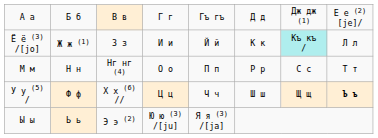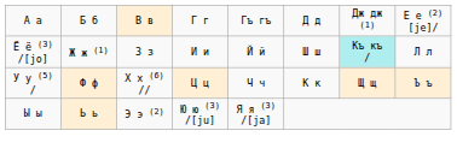 <table class="wikitable">
 <tr>
 <td style="width:5em; text-align:center; padding: 3px;">А а <br> </td>
 <td style="width:5em; text-align:center; padding: 3px;">Б б <br> </td>
 <td style="width:5em; text-align:center; padding: 3px;" bgcolor="#FFEFD5">В в <br> </td>
 <td style="width:5em; text-align:center; padding: 3px;">Г г <br> </td>
 <td style="width:5em; text-align:center; padding: 3px;">Гъ гъ <br> </td>
 <td style="width:5em; text-align:center; padding: 3px;">Д д <br> </td>
 <td style="width:5em; text-align:center; padding: 3px;">Дж дж <sup>(1)</sup><br> </td>
 <td style="width:5em; text-align:center; padding: 3px;">Е е <sup>(2)</sup><br> [je]/</td>
 </tr>
 <tr>
 <td style="width:5em; text-align:center; padding: 3px;">Ё ё <sup>(3)</sup><br> /[jo]</td>
 <td style="width:5em; text-align:center; padding: 3px;">Ж ж <sup>(1)</sup> <br> </td>
 <td style="width:5em; text-align:center; padding: 3px;">З з <br> </td>
 <td style="width:5em; text-align:center; padding: 3px;">И и <br> </td>
 <td style="width:5em; text-align:center; padding: 3px;">Й й <br> </td>
-<td style="width:5em; text-align:center; padding: 3px;">К к <br> </td>
+<td style="width:5em; text-align:center; padding: 3px;">Ш ш <br> </td>
 <td style="background: paleturquoise; width:5em; text-align:center; padding: 3px;">Къ къ <br> /</td>
 <td style="width:5em; text-align:center; padding: 3px;">Л л <br> </td>
-</tr>
-<tr>
-<td style="width:5em; text-align:center; padding: 3px;">М м <br> </td>
-<td style="width:5em; text-align:center; padding: 3px;">Н н <br> </td>
-<td style="width:5em; text-align:center; padding: 3px;">Нг нг <sup>(4)</sup><br> </td>
-<td style="width:5em; text-align:center; padding: 3px;">О о <br> </td>
-<td style="width:5em; text-align:center; padding: 3px;">П п <br> </td>
-<td style="width:5em; text-align:center; padding: 3px;">Р р <br> </td>
-<td style="width:5em; text-align:center; padding: 3px;">С с <br> </td>
-<td style="width:5em; text-align:center; padding: 3px;">Т т <br> </td>
 </tr>
 <tr>
 <td style="width:5em; text-align:center; padding: 3px;">У у <sup>(5)</sup><br> /</td>
 <td style="width:5em; text-align:center; padding: 3px;" bgcolor="#FFEFD5">Ф ф <br> </td>
 <td style="width:5em; text-align:center; padding: 3px;">Х х <sup>(6)</sup><br> //</td>
 <td style="width:5em; text-align:center; padding: 3px;" bgcolor="#FFEFD5">Ц ц <br> </td>
 <td style="width:5em; text-align:center; padding: 3px;">Ч ч <br> </td>
-<td style="width:5em; text-align:center; padding: 3px;">Ш ш <br> </td>
+<td style="width:5em; text-align:center; padding: 3px;">К к <br> </td>
 <td style="width:5em; text-align:center; padding: 3px;" bgcolor="#FFEFD5">Щ щ <br> </td>
-<td style="width:5em; text-align:center; padding: 3px;" bgcolor="#FFEFD5"><strong>Ъ ъ <br> </strong></td>
+<td style="width:5em; text-align:center; padding: 3px;" bgcolor="#FFEFD5">Ъ ъ <br> </td>
 </tr>
 <tr>
 <td style="width:5em; text-align:center; padding: 3px;">Ы ы <br> </td>
 <td style="width:5em; text-align:center; padding: 3px;" bgcolor="#FFEFD5">Ь ь <br> </td>
 <td style="width:5em; text-align:center; padding: 3px;">Э э <sup>(2)</sup><br> </td>
 <td style="width:5em; text-align:center; padding: 3px;">Ю ю <sup>(3)</sup><br> /[ju]</td>
 <td style="width:5em; text-align:center; padding: 3px;">Я я <sup>(3)</sup><br> /[ja]</td>
 </tr>
 </table>
